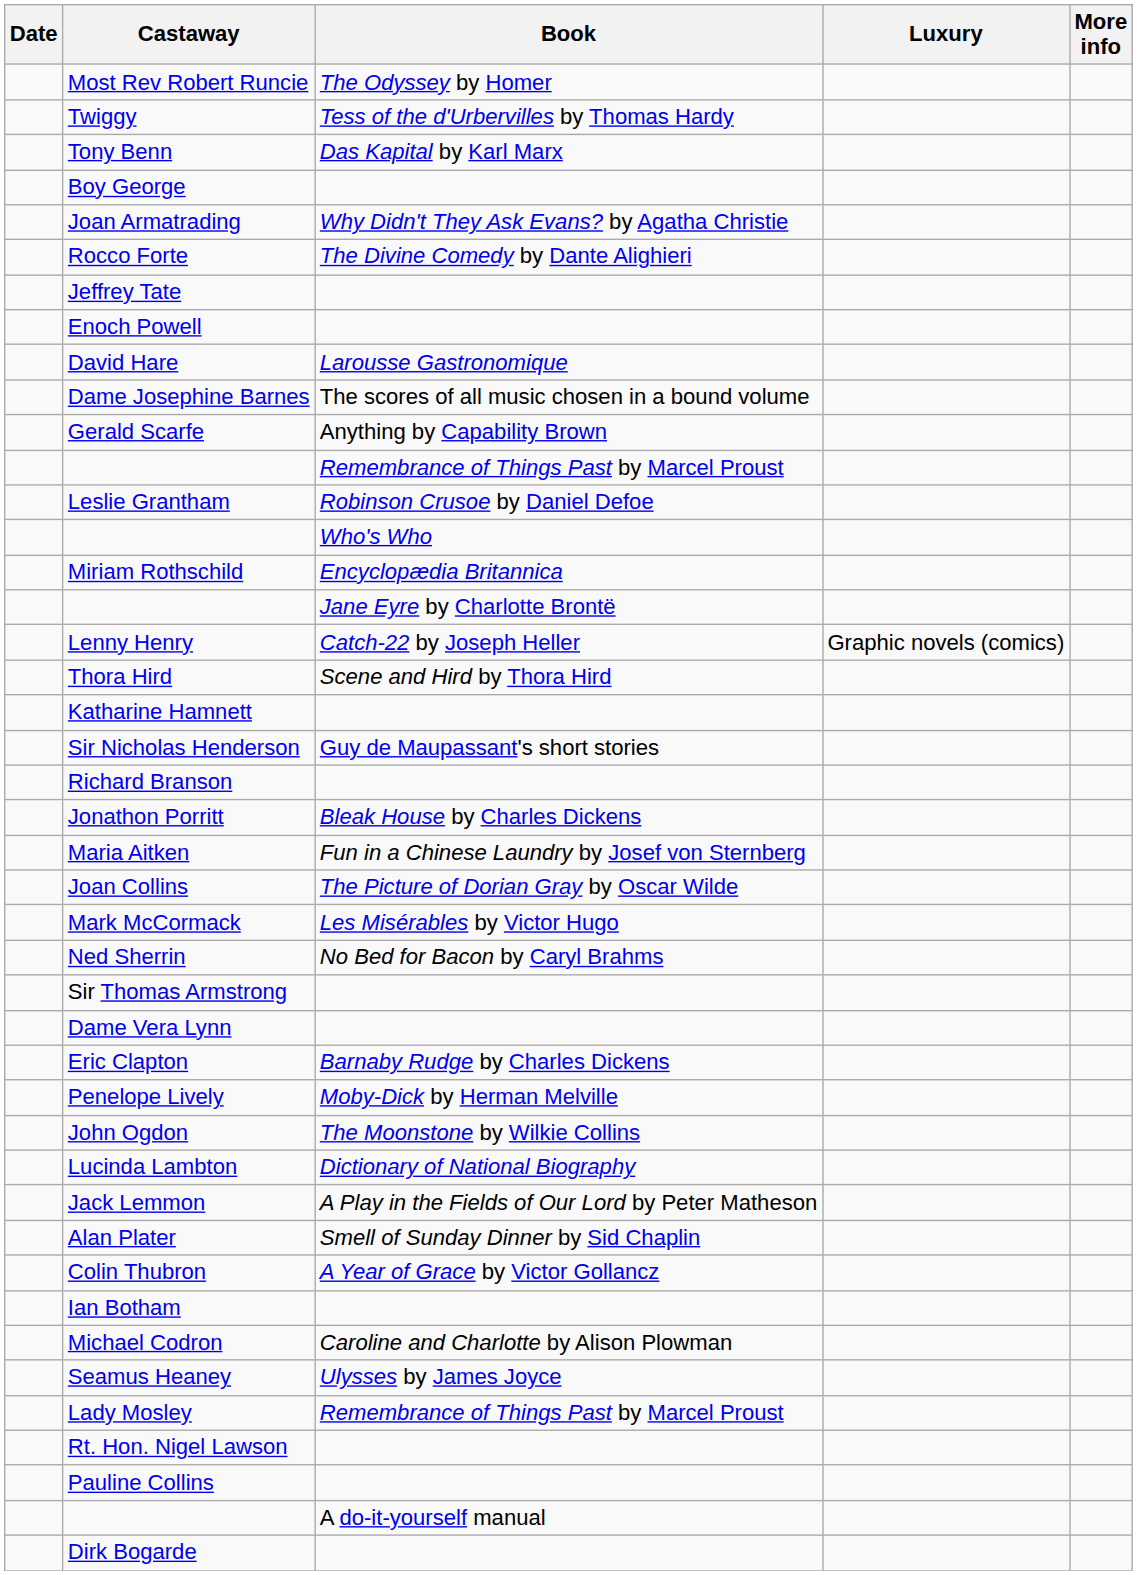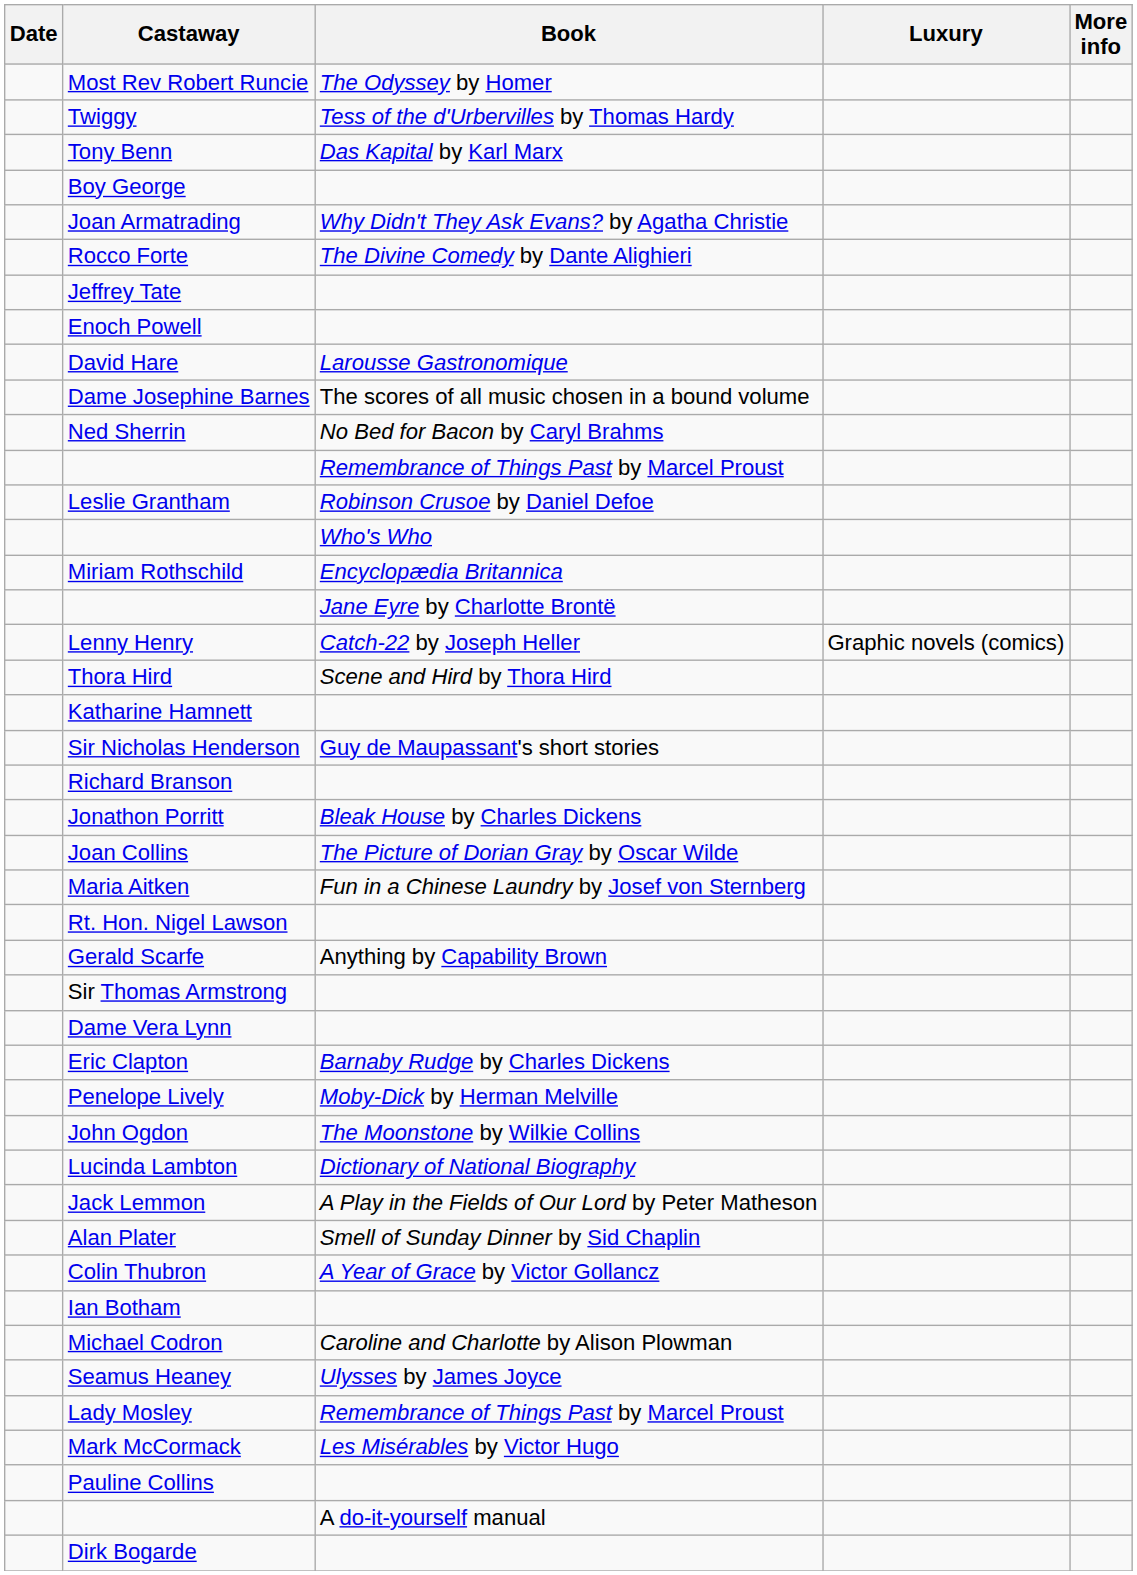 <table class="wikitable sortable">
 <tr>
 <th>Date</th>
 <th>Castaway</th>
 <th>Book</th>
 <th>Luxury</th>
 <th class="unsortable">More<br>info</th>
 </tr>
 <tr>
 <td></td>
 <td><a href='#'>Most Rev Robert Runcie</a></td>
 <td><em><a href='#'>The Odyssey</a></em> by <a href='#'>Homer</a></td>
 <td></td>
 <td></td>
 </tr>
 <tr>
 <td></td>
 <td><a href='#'>Twiggy</a></td>
 <td><em><a href='#'>Tess of the d'Urbervilles</a></em> by <a href='#'>Thomas Hardy</a></td>
 <td></td>
 <td></td>
 </tr>
 <tr>
 <td></td>
 <td><a href='#'>Tony Benn</a></td>
 <td><em><a href='#'>Das Kapital</a></em> by <a href='#'>Karl Marx</a></td>
 <td></td>
 <td></td>
 </tr>
 <tr>
 <td></td>
 <td><a href='#'>Boy George</a></td>
 <td></td>
 <td></td>
 <td></td>
 </tr>
 <tr>
 <td></td>
 <td><a href='#'>Joan Armatrading</a></td>
 <td><em><a href='#'>Why Didn't They Ask Evans?</a></em> by <a href='#'>Agatha Christie</a></td>
 <td></td>
 <td></td>
 </tr>
 <tr>
 <td></td>
 <td><a href='#'>Rocco Forte</a></td>
 <td><em><a href='#'>The Divine Comedy</a></em> by <a href='#'>Dante Alighieri</a></td>
 <td></td>
 <td></td>
 </tr>
 <tr>
 <td></td>
 <td><a href='#'>Jeffrey Tate</a></td>
 <td></td>
 <td></td>
 <td></td>
 </tr>
 <tr>
 <td></td>
 <td><a href='#'>Enoch Powell</a></td>
 <td></td>
 <td></td>
 <td></td>
 </tr>
 <tr>
 <td></td>
 <td><a href='#'>David Hare</a></td>
 <td><em><a href='#'>Larousse Gastronomique</a></em></td>
 <td></td>
 <td></td>
 </tr>
 <tr>
 <td></td>
 <td><a href='#'>Dame Josephine Barnes</a></td>
 <td>The scores of all music chosen in a bound volume</td>
 <td></td>
 <td></td>
 </tr>
 <tr>
 <td></td>
-<td><a href='#'>Gerald Scarfe</a></td>
-<td>Anything by <a href='#'>Capability Brown</a></td>
+<td><a href='#'>Ned Sherrin</a></td>
+<td><em>No Bed for Bacon</em> by <a href='#'>Caryl Brahms</a></td>
 <td></td>
 <td></td>
 </tr>
 <tr>
 <td></td>
 <td></td>
 <td><em><a href='#'>Remembrance of Things Past</a></em> by <a href='#'>Marcel Proust</a></td>
 <td></td>
 <td></td>
 </tr>
 <tr>
 <td></td>
 <td><a href='#'>Leslie Grantham</a></td>
 <td><em><a href='#'>Robinson Crusoe</a></em> by <a href='#'>Daniel Defoe</a></td>
 <td></td>
 <td></td>
 </tr>
 <tr>
 <td></td>
 <td></td>
 <td><em><a href='#'>Who's Who</a></em></td>
 <td></td>
 <td></td>
 </tr>
 <tr>
 <td></td>
 <td><a href='#'>Miriam Rothschild</a></td>
 <td><em><a href='#'>Encyclopædia Britannica</a></em></td>
 <td></td>
 <td></td>
 </tr>
 <tr>
 <td></td>
 <td></td>
 <td><em><a href='#'>Jane Eyre</a></em> by <a href='#'>Charlotte Brontë</a></td>
 <td></td>
 <td></td>
 </tr>
 <tr>
 <td></td>
 <td><a href='#'>Lenny Henry</a></td>
 <td><em><a href='#'>Catch-22</a></em> by <a href='#'>Joseph Heller</a></td>
 <td>Graphic novels (comics)</td>
 <td></td>
 </tr>
 <tr>
 <td></td>
 <td><a href='#'>Thora Hird</a></td>
 <td><em>Scene and Hird</em> by <a href='#'>Thora Hird</a></td>
 <td></td>
 <td></td>
 </tr>
 <tr>
 <td></td>
 <td><a href='#'>Katharine Hamnett</a></td>
 <td></td>
 <td></td>
 <td></td>
 </tr>
 <tr>
 <td></td>
 <td><a href='#'>Sir Nicholas Henderson</a></td>
 <td><a href='#'>Guy de Maupassant</a>'s short stories</td>
 <td></td>
 <td></td>
 </tr>
 <tr>
 <td></td>
 <td><a href='#'>Richard Branson</a></td>
 <td></td>
 <td></td>
 <td></td>
 </tr>
 <tr>
 <td></td>
 <td><a href='#'>Jonathon Porritt</a></td>
 <td><em><a href='#'>Bleak House</a></em> by <a href='#'>Charles Dickens</a></td>
 <td></td>
 <td></td>
 </tr>
 <tr>
 <td></td>
+<td><a href='#'>Joan Collins</a></td>
+<td><em><a href='#'>The Picture of Dorian Gray</a></em> by <a href='#'>Oscar Wilde</a></td>
+<td></td>
+<td></td>
+</tr>
+<tr>
+<td></td>
 <td><a href='#'>Maria Aitken</a></td>
 <td><em>Fun in a Chinese Laundry</em> by <a href='#'>Josef von Sternberg</a></td>
 <td></td>
 <td></td>
 </tr>
 <tr>
 <td></td>
-<td><a href='#'>Joan Collins</a></td>
-<td><em><a href='#'>The Picture of Dorian Gray</a></em> by <a href='#'>Oscar Wilde</a></td>
+<td><a href='#'>Rt. Hon. Nigel Lawson</a></td>
+<td></td>
 <td></td>
 <td></td>
 </tr>
 <tr>
 <td></td>
-<td><a href='#'>Mark McCormack</a></td>
-<td><em><a href='#'>Les Misérables</a></em> by <a href='#'>Victor Hugo</a></td>
-<td></td>
-<td></td>
-</tr>
-<tr>
-<td></td>
-<td><a href='#'>Ned Sherrin</a></td>
-<td><em>No Bed for Bacon</em> by <a href='#'>Caryl Brahms</a></td>
+<td><a href='#'>Gerald Scarfe</a></td>
+<td>Anything by <a href='#'>Capability Brown</a></td>
 <td></td>
 <td></td>
 </tr>
 <tr>
 <td></td>
 <td>Sir <a href='#'>Thomas Armstrong</a></td>
 <td></td>
 <td></td>
 <td></td>
 </tr>
 <tr>
 <td></td>
 <td><a href='#'>Dame Vera Lynn</a></td>
 <td></td>
 <td></td>
 <td></td>
 </tr>
 <tr>
 <td></td>
 <td><a href='#'>Eric Clapton</a></td>
 <td><em><a href='#'>Barnaby Rudge</a></em> by <a href='#'>Charles Dickens</a></td>
 <td></td>
 <td></td>
 </tr>
 <tr>
 <td></td>
 <td><a href='#'>Penelope Lively</a></td>
 <td><em><a href='#'>Moby-Dick</a></em> by <a href='#'>Herman Melville</a></td>
 <td></td>
 <td></td>
 </tr>
 <tr>
 <td></td>
 <td><a href='#'>John Ogdon</a></td>
 <td><em><a href='#'>The Moonstone</a></em> by <a href='#'>Wilkie Collins</a></td>
 <td></td>
 <td></td>
 </tr>
 <tr>
 <td></td>
 <td><a href='#'>Lucinda Lambton</a></td>
 <td><em><a href='#'>Dictionary of National Biography</a></em></td>
 <td></td>
 <td></td>
 </tr>
 <tr>
 <td></td>
 <td><a href='#'>Jack Lemmon</a></td>
 <td><em>A Play in the Fields of Our Lord</em> by Peter Matheson</td>
 <td></td>
 <td></td>
 </tr>
 <tr>
 <td></td>
 <td><a href='#'>Alan Plater</a></td>
 <td><em>Smell of Sunday Dinner</em> by <a href='#'>Sid Chaplin</a></td>
 <td></td>
 <td></td>
 </tr>
 <tr>
 <td></td>
 <td><a href='#'>Colin Thubron</a></td>
 <td><em><a href='#'>A Year of Grace</a></em> by <a href='#'>Victor Gollancz</a></td>
 <td></td>
 <td></td>
 </tr>
 <tr>
 <td></td>
 <td><a href='#'>Ian Botham</a></td>
 <td></td>
 <td></td>
 <td></td>
 </tr>
 <tr>
 <td></td>
 <td><a href='#'>Michael Codron</a></td>
 <td><em>Caroline and Charlotte</em> by Alison Plowman</td>
 <td></td>
 <td></td>
 </tr>
 <tr>
 <td></td>
 <td><a href='#'>Seamus Heaney</a></td>
 <td><em><a href='#'>Ulysses</a></em> by <a href='#'>James Joyce</a></td>
 <td></td>
 <td></td>
 </tr>
 <tr>
 <td></td>
 <td><a href='#'>Lady Mosley</a></td>
 <td><em><a href='#'>Remembrance of Things Past</a></em> by <a href='#'>Marcel Proust</a></td>
 <td></td>
 <td></td>
 </tr>
 <tr>
 <td></td>
-<td><a href='#'>Rt. Hon. Nigel Lawson</a></td>
-<td></td>
+<td><a href='#'>Mark McCormack</a></td>
+<td><em><a href='#'>Les Misérables</a></em> by <a href='#'>Victor Hugo</a></td>
 <td></td>
 <td></td>
 </tr>
 <tr>
 <td></td>
 <td><a href='#'>Pauline Collins</a></td>
 <td></td>
 <td></td>
 <td></td>
 </tr>
 <tr>
 <td></td>
 <td></td>
 <td>A <a href='#'>do-it-yourself</a> manual</td>
 <td></td>
 <td></td>
 </tr>
 <tr>
 <td></td>
 <td><a href='#'>Dirk Bogarde</a></td>
 <td></td>
 <td></td>
 <td></td>
 </tr>
 </table>
